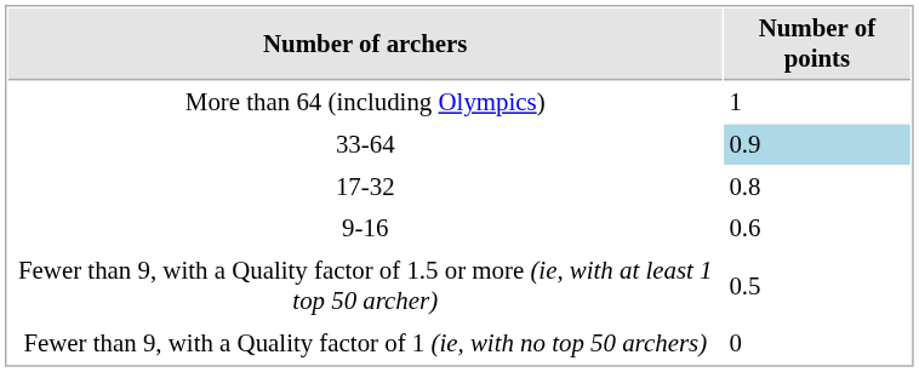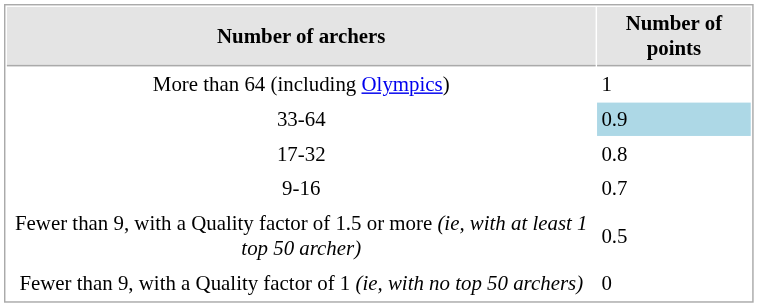 <table cellspacing="1" cellpadding="3" style="border:1px solid #aaa; font-size:90%;">
 <tr style="background:#e4e4e4;">
 <th style="border-bottom:1px solid #aaa; width:400px;">Number of archers</th>
 <th style="border-bottom:1px solid #aaa; width:100px;">Number of points</th>
 </tr>
 <tr>
 <td style="text-align:center;">More than 64 (including <a href='#'>Olympics</a>)</td>
 <td>1</td>
 </tr>
 <tr>
 <td style="text-align:center;">33-64</td>
 <td style="background: lightblue;">0.9</td>
 </tr>
 <tr>
 <td style="text-align:center;">17-32</td>
 <td>0.8</td>
 </tr>
 <tr>
 <td style="text-align:center;">9-16</td>
-<td>0.6</td>
+<td>0.7</td>
 </tr>
 <tr>
 <td style="text-align:center;">Fewer than 9, with a Quality factor of 1.5 or more <em>(ie, with at least 1 top 50 archer)</em></td>
 <td>0.5</td>
 </tr>
 <tr>
 <td style="text-align:center;">Fewer than 9, with a Quality factor of 1 <em>(ie, with no top 50 archers)</em></td>
 <td>0</td>
 </tr>
 </table>
